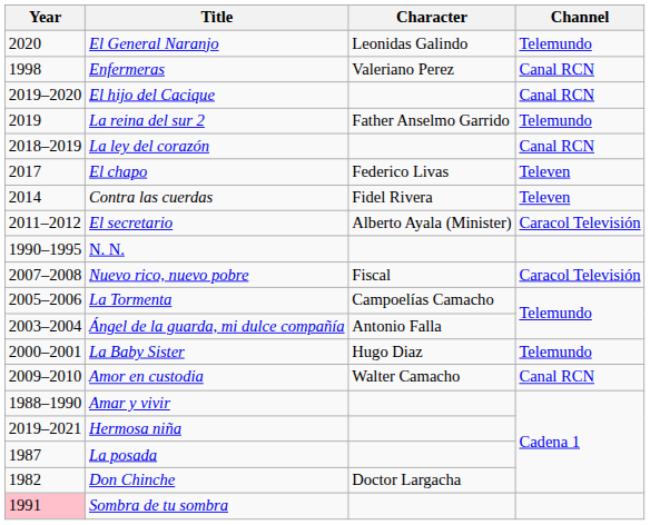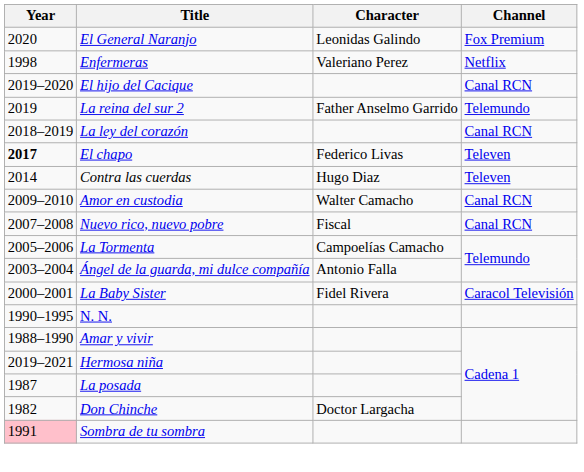 <table class="wikitable">
 <tr>
 <th>Year</th>
 <th>Title</th>
 <th>Character</th>
 <th>Channel</th>
 </tr>
 <tr>
 <td>2020</td>
 <td><em><a href='#'>El General Naranjo</a></em></td>
 <td>Leonidas Galindo</td>
-<td><a href='#'>Telemundo</a></td>
+<td><a href='#'>Fox Premium</a></td>
 </tr>
 <tr>
 <td>1998</td>
 <td><em><a href='#'>Enfermeras</a></em></td>
 <td>Valeriano Perez</td>
-<td><a href='#'>Canal RCN</a></td>
+<td><a href='#'>Netflix</a></td>
 </tr>
 <tr>
 <td>2019–2020</td>
 <td><em><a href='#'>El hijo del Cacique</a></em></td>
 <td></td>
 <td><a href='#'>Canal RCN</a></td>
 </tr>
 <tr>
 <td>2019</td>
 <td><em><a href='#'>La reina del sur 2</a></em></td>
 <td>Father Anselmo Garrido</td>
 <td><a href='#'>Telemundo</a></td>
 </tr>
 <tr>
 <td>2018–2019</td>
 <td><em><a href='#'>La ley del corazón</a></em></td>
 <td></td>
 <td><a href='#'>Canal RCN</a></td>
 </tr>
 <tr>
-<td>2017</td>
+<td><strong>2017</strong></td>
 <td><em><a href='#'>El chapo</a></em></td>
 <td>Federico Livas</td>
 <td><a href='#'>Televen</a></td>
 </tr>
 <tr>
 <td>2014</td>
 <td><em>Contra las cuerdas</em></td>
-<td>Fidel Rivera</td>
+<td>Hugo Diaz</td>
 <td><a href='#'>Televen</a></td>
 </tr>
 <tr>
-<td>2011–2012</td>
-<td><em><a href='#'>El secretario</a></em></td>
-<td>Alberto Ayala (Minister)</td>
-<td><a href='#'>Caracol Televisión</a></td>
-</tr>
-<tr>
-<td>1990–1995</td>
-<td><a href='#'>N. N.</a></td>
-<td></td>
-<td></td>
+<td>2009–2010</td>
+<td><em><a href='#'>Amor en custodia</a></em></td>
+<td>Walter Camacho</td>
+<td><a href='#'>Canal RCN</a></td>
 </tr>
 <tr>
 <td>2007–2008</td>
 <td><em><a href='#'>Nuevo rico, nuevo pobre</a></em></td>
 <td>Fiscal</td>
-<td><a href='#'>Caracol Televisión</a></td>
+<td><a href='#'>Canal RCN</a></td>
 </tr>
 <tr>
 <td>2005–2006</td>
 <td><em><a href='#'>La Tormenta</a></em></td>
 <td>Campoelías Camacho</td>
 <td rowspan="2"><a href='#'>Telemundo</a></td>
 </tr>
 <tr>
 <td>2003–2004</td>
 <td><em><a href='#'>Ángel de la guarda, mi dulce compañía</a></em></td>
 <td>Antonio Falla</td>
 </tr>
 <tr>
 <td>2000–2001</td>
 <td><em><a href='#'>La Baby Sister</a></em></td>
-<td>Hugo Diaz</td>
-<td><a href='#'>Telemundo</a></td>
+<td>Fidel Rivera</td>
+<td><a href='#'>Caracol Televisión</a></td>
 </tr>
 <tr>
-<td>2009–2010</td>
-<td><em><a href='#'>Amor en custodia</a></em></td>
-<td>Walter Camacho</td>
-<td><a href='#'>Canal RCN</a></td>
+<td>1990–1995</td>
+<td><a href='#'>N. N.</a></td>
+<td></td>
+<td></td>
 </tr>
 <tr>
 <td>1988–1990</td>
 <td><em><a href='#'>Amar y vivir</a></em></td>
 <td></td>
 <td rowspan="4"><a href='#'>Cadena 1</a></td>
 </tr>
 <tr>
 <td>2019–2021</td>
 <td><em><a href='#'>Hermosa niña</a></em></td>
 <td></td>
 </tr>
 <tr>
 <td>1987</td>
 <td><em><a href='#'>La posada</a></em></td>
 <td></td>
 </tr>
 <tr>
 <td>1982</td>
 <td><em><a href='#'>Don Chinche</a></em></td>
 <td>Doctor Largacha</td>
 </tr>
 <tr>
 <td style="background: pink;">1991</td>
 <td><em><a href='#'>Sombra de tu sombra</a></em></td>
 <td></td>
 <td></td>
 </tr>
 </table>
